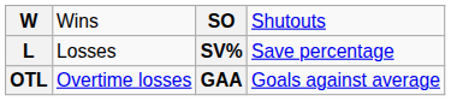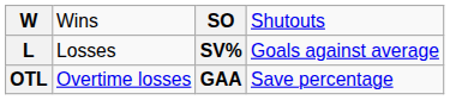 <table class="wikitable" style="font-size:90%;">
 <tr>
 <th>W</th>
 <td>Wins</td>
 <th>SO</th>
 <td><a href='#'>Shutouts</a></td>
 </tr>
 <tr>
 <th>L</th>
 <td>Losses</td>
 <th>SV%</th>
-<td><a href='#'>Save percentage</a></td>
+<td><a href='#'>Goals against average</a></td>
 </tr>
 <tr>
 <th>OTL</th>
 <td><a href='#'>Overtime losses</a></td>
 <th>GAA</th>
-<td><a href='#'>Goals against average</a></td>
+<td><a href='#'>Save percentage</a></td>
 </tr>
 </table>
